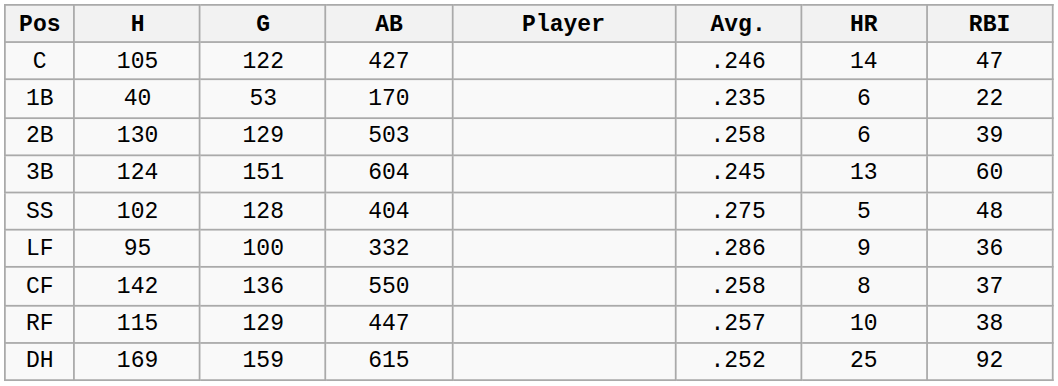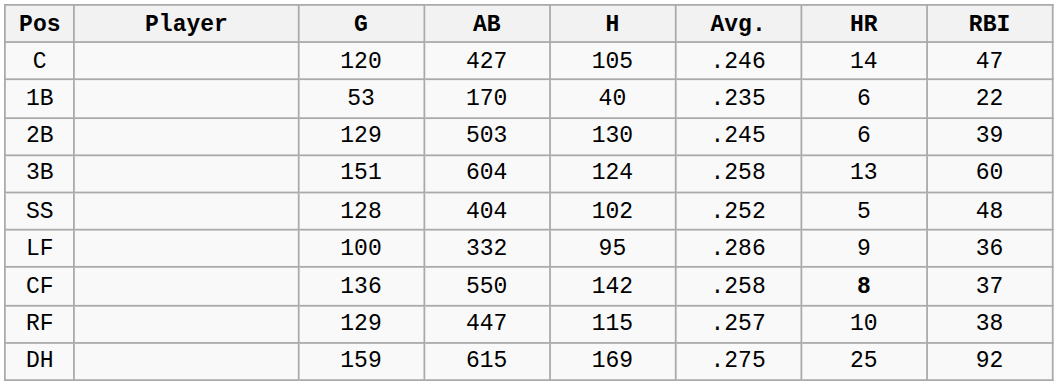 <table class="wikitable sortable">
 <tr>
 <th bgcolor="#DDDDFF" width="5%">Pos</th>
-<th bgcolor="#DDDDFF" width="9%">H</th>
+<th bgcolor="#DDDDFF" width="16%">Player</th>
 <th bgcolor="#DDDDFF" width="9%">G</th>
 <th bgcolor="#DDDDFF" width="9%">AB</th>
-<th bgcolor="#DDDDFF" width="16%">Player</th>
+<th bgcolor="#DDDDFF" width="9%">H</th>
 <th bgcolor="#DDDDFF" width="9%">Avg.</th>
 <th bgcolor="#DDDDFF" width="9%">HR</th>
 <th bgcolor="#DDDDFF" width="9%">RBI</th>
 </tr>
 <tr align="center">
 <td>C</td>
+<td></td>
+<td>120</td>
+<td>427</td>
 <td>105</td>
-<td>122</td>
-<td>427</td>
-<td></td>
 <td>.246</td>
 <td>14</td>
 <td>47</td>
 </tr>
 <tr align="center">
 <td>1B</td>
-<td>40</td>
+<td></td>
 <td>53</td>
 <td>170</td>
-<td></td>
+<td>40</td>
 <td>.235</td>
 <td>6</td>
 <td>22</td>
 </tr>
 <tr align="center">
 <td>2B</td>
-<td>130</td>
+<td></td>
 <td>129</td>
 <td>503</td>
-<td></td>
-<td>.258</td>
+<td>130</td>
+<td>.245</td>
 <td>6</td>
 <td>39</td>
 </tr>
 <tr align="center">
 <td>3B</td>
-<td>124</td>
+<td></td>
 <td>151</td>
 <td>604</td>
-<td></td>
-<td>.245</td>
+<td>124</td>
+<td>.258</td>
 <td>13</td>
 <td>60</td>
 </tr>
 <tr align="center">
 <td>SS</td>
-<td>102</td>
+<td></td>
 <td>128</td>
 <td>404</td>
-<td></td>
-<td>.275</td>
+<td>102</td>
+<td>.252</td>
 <td>5</td>
 <td>48</td>
 </tr>
 <tr align="center">
 <td>LF</td>
-<td>95</td>
+<td></td>
 <td>100</td>
 <td>332</td>
-<td></td>
+<td>95</td>
 <td>.286</td>
 <td>9</td>
 <td>36</td>
 </tr>
 <tr align="center">
 <td>CF</td>
-<td>142</td>
+<td></td>
 <td>136</td>
 <td>550</td>
-<td></td>
+<td>142</td>
 <td>.258</td>
-<td>8</td>
+<td><strong>8</strong></td>
 <td>37</td>
 </tr>
 <tr align="center">
 <td>RF</td>
-<td>115</td>
+<td></td>
 <td>129</td>
 <td>447</td>
-<td></td>
+<td>115</td>
 <td>.257</td>
 <td>10</td>
 <td>38</td>
 </tr>
 <tr align="center">
 <td>DH</td>
-<td>169</td>
+<td></td>
 <td>159</td>
 <td>615</td>
-<td></td>
-<td>.252</td>
+<td>169</td>
+<td>.275</td>
 <td>25</td>
 <td>92</td>
 </tr>
 </table>
